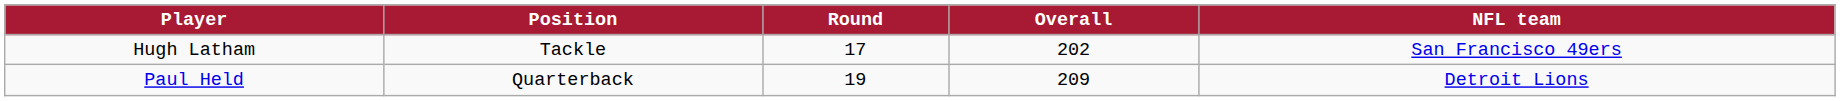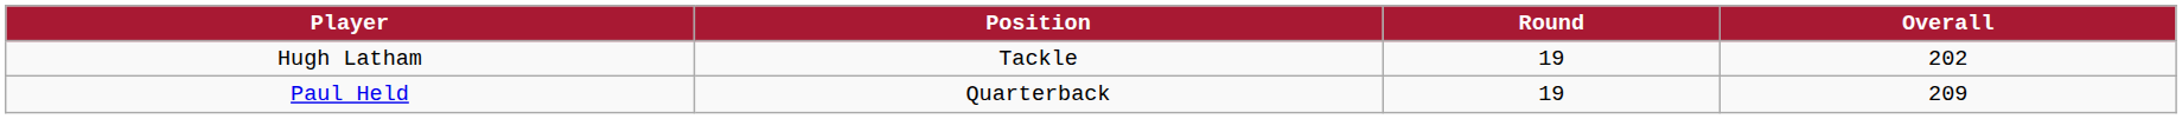 <table class="wikitable" width="65%">
 <tr align="center"  style="background:#A81933;color:#FFFFFF;">
 <td><strong>Player</strong></td>
 <td><strong>Position</strong></td>
 <td><strong>Round</strong></td>
 <td><strong>Overall</strong></td>
-<td><strong>NFL team</strong></td>
 </tr>
 <tr align="center" bgcolor="">
 <td>Hugh Latham</td>
 <td>Tackle</td>
-<td>17</td>
+<td>19</td>
 <td>202</td>
-<td><a href='#'>San Francisco 49ers</a></td>
 </tr>
 <tr align="center" bgcolor="">
 <td><a href='#'>Paul Held</a></td>
 <td>Quarterback</td>
 <td>19</td>
 <td>209</td>
-<td><a href='#'>Detroit Lions</a></td>
 </tr>
 </table>
